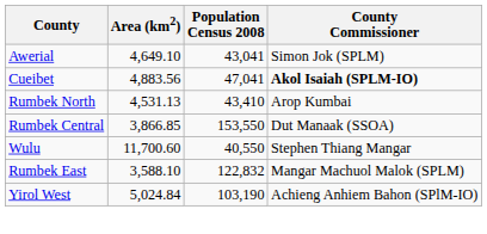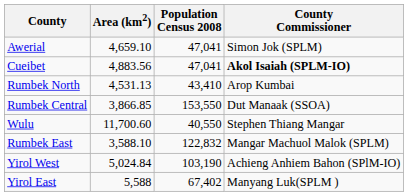 <table class="sortable wikitable">
 <tr>
 <th>County</th>
 <th>Area (km<sup>2</sup>)</th>
 <th>Population<br>Census 2008</th>
 <th>County <br>Commissioner</th>
 </tr>
 <tr>
 <td><a href='#'>Awerial</a></td>
-<td align="right">4,649.10</td>
-<td align="right">43,041</td>
+<td align="right">4,659.10</td>
+<td align="right">47,041</td>
 <td>Simon Jok (SPLM)</td>
 </tr>
 <tr>
 <td><a href='#'>Cueibet</a></td>
 <td align="right">4,883.56</td>
 <td align="right">47,041</td>
 <td><strong>Akol Isaiah  (SPLM-IO)</strong></td>
 </tr>
 <tr>
 <td><a href='#'>Rumbek North</a></td>
 <td align="right">4,531.13</td>
 <td align="right">43,410</td>
 <td>Arop Kumbai</td>
 </tr>
 <tr>
 <td><a href='#'>Rumbek Central</a></td>
 <td align="right">3,866.85</td>
 <td align="right">153,550</td>
 <td>Dut Manaak (SSOA)</td>
 </tr>
 <tr>
 <td><a href='#'>Wulu</a></td>
 <td align="right">11,700.60</td>
 <td align="right">40,550</td>
 <td>Stephen Thiang Mangar</td>
 </tr>
 <tr>
 <td><a href='#'>Rumbek East</a></td>
 <td align="right">3,588.10</td>
 <td align="right">122,832</td>
 <td>Mangar Machuol Malok (SPLM)</td>
 </tr>
 <tr>
 <td><a href='#'>Yirol West</a></td>
 <td align="right">5,024.84</td>
 <td align="right">103,190</td>
 <td>Achieng Anhiem Bahon (SPlM-IO)</td>
 </tr>
+<tr>
+<td><a href='#'>Yirol East</a></td>
+<td align="right">5,588</td>
+<td align="right">67,402</td>
+<td>Manyang Luk(SPLM )</td>
+</tr>
 </table>
